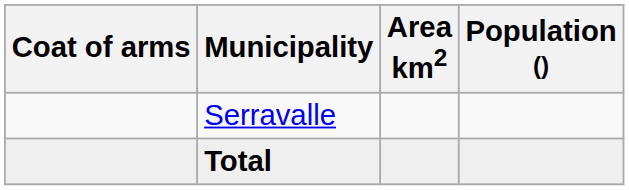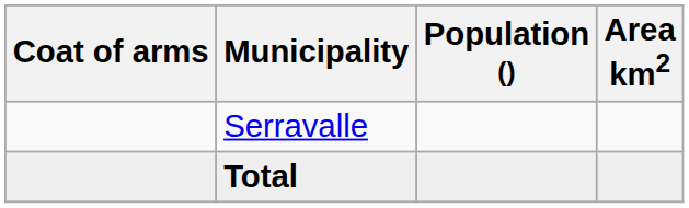 <table class="wikitable">
 <tr>
 <th>Coat of arms</th>
 <th>Municipality</th>
+<th>Population<br><small>()</small></th>
 <th>Area <br>km<sup>2</sup></th>
-<th>Population<br><small>()</small></th>
 </tr>
 <tr>
 <td></td>
 <td><a href='#'>Serravalle</a></td>
 <td align="center"></td>
 <td align="center"></td>
 </tr>
 <tr>
 <td bgcolor="#EFEFEF"></td>
 <td bgcolor="#EFEFEF"><strong>Total</strong></td>
+<td bgcolor="#EFEFEF" align="center"></td>
 <td bgcolor="#EFEFEF" align="center"><strong></strong></td>
-<td bgcolor="#EFEFEF" align="center"></td>
 </tr>
 </table>
